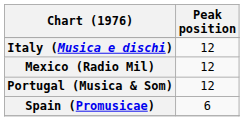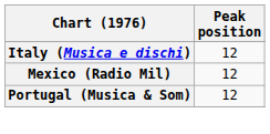 <table class="wikitable sortable plainrowheaders" style="text-align:center;">
 <tr>
 <th>Chart (1976)</th>
 <th>Peak<br>position</th>
 </tr>
 <tr>
 </tr>
 <tr>
 </tr>
 <tr>
 <th scope=row>Italy (<em><a href='#'>Musica e dischi</a></em>)</th>
 <td>12</td>
 </tr>
 <tr>
 <th scope="row">Mexico (Radio Mil)</th>
 <td align="center">12</td>
 </tr>
 <tr>
 <th scope="row">Portugal (Musica & Som)</th>
 <td align="center">12</td>
 </tr>
 <tr>
-<th scope="row">Spain (<a href='#'>Promusicae</a>)</th>
-<td align="center">6</td>
-</tr>
-<tr>
 </tr>
 <tr>
 </tr>
 <tr>
 </tr>
 </table>
